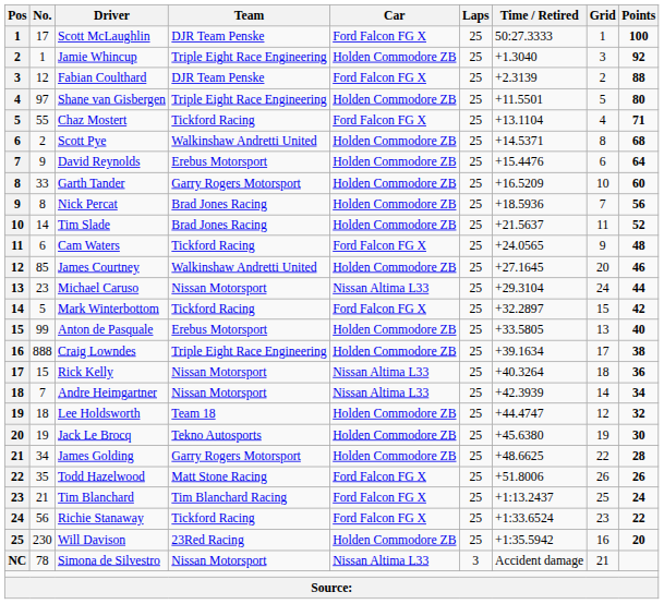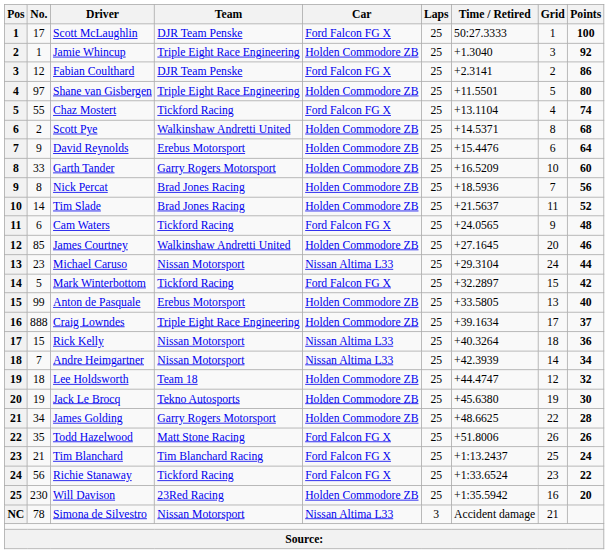 <table class="wikitable" style="font-size:90%;">
 <tr>
 <th>Pos</th>
 <th>No.</th>
 <th>Driver</th>
 <th>Team</th>
 <th>Car</th>
 <th>Laps</th>
 <th>Time / Retired</th>
 <th>Grid</th>
 <th>Points</th>
 </tr>
 <tr>
 <th>1</th>
 <td align="center">17</td>
 <td> <a href='#'>Scott McLaughlin</a></td>
 <td><a href='#'>DJR Team Penske</a></td>
 <td><a href='#'>Ford Falcon FG X</a></td>
 <td align="center">25</td>
 <td>50:27.3333</td>
 <td align="center">1</td>
 <td align="center"><strong>100</strong></td>
 </tr>
 <tr>
 <th>2</th>
 <td align="center">1</td>
 <td> <a href='#'>Jamie Whincup</a></td>
 <td><a href='#'>Triple Eight Race Engineering</a></td>
 <td><a href='#'>Holden Commodore ZB</a></td>
 <td align="center">25</td>
 <td>+1.3040</td>
 <td align="center">3</td>
 <td align="center"><strong>92</strong></td>
 </tr>
 <tr>
 <th>3</th>
 <td align="center">12</td>
 <td> <a href='#'>Fabian Coulthard</a></td>
 <td><a href='#'>DJR Team Penske</a></td>
 <td><a href='#'>Ford Falcon FG X</a></td>
 <td align="center">25</td>
-<td>+2.3139</td>
+<td>+2.3141</td>
 <td align="center">2</td>
-<td align="center"><strong>88</strong></td>
+<td align="center"><strong>86</strong></td>
 </tr>
 <tr>
 <th>4</th>
 <td align="center">97</td>
 <td> <a href='#'>Shane van Gisbergen</a></td>
 <td><a href='#'>Triple Eight Race Engineering</a></td>
 <td><a href='#'>Holden Commodore ZB</a></td>
 <td align="center">25</td>
 <td>+11.5501</td>
 <td align="center">5</td>
 <td align="center"><strong>80</strong></td>
 </tr>
 <tr>
 <th>5</th>
 <td align="center">55</td>
 <td> <a href='#'>Chaz Mostert</a></td>
 <td><a href='#'>Tickford Racing</a></td>
 <td><a href='#'>Ford Falcon FG X</a></td>
 <td align="center">25</td>
 <td>+13.1104</td>
 <td align="center">4</td>
-<td align="center"><strong>71</strong></td>
+<td align="center"><strong>74</strong></td>
 </tr>
 <tr>
 <th>6</th>
 <td align="center">2</td>
 <td> <a href='#'>Scott Pye</a></td>
 <td><a href='#'>Walkinshaw Andretti United</a></td>
 <td><a href='#'>Holden Commodore ZB</a></td>
 <td align="center">25</td>
 <td>+14.5371</td>
 <td align="center">8</td>
 <td align="center"><strong>68</strong></td>
 </tr>
 <tr>
 <th>7</th>
 <td align="center">9</td>
 <td> <a href='#'>David Reynolds</a></td>
 <td><a href='#'>Erebus Motorsport</a></td>
 <td><a href='#'>Holden Commodore ZB</a></td>
 <td align="center">25</td>
 <td>+15.4476</td>
 <td align="center">6</td>
 <td align="center"><strong>64</strong></td>
 </tr>
 <tr>
 <th>8</th>
 <td align="center">33</td>
 <td> <a href='#'>Garth Tander</a></td>
 <td><a href='#'>Garry Rogers Motorsport</a></td>
 <td><a href='#'>Holden Commodore ZB</a></td>
 <td align="center">25</td>
 <td>+16.5209</td>
 <td align="center">10</td>
 <td align="center"><strong>60</strong></td>
 </tr>
 <tr>
 <th>9</th>
 <td align="center">8</td>
 <td> <a href='#'>Nick Percat</a></td>
 <td><a href='#'>Brad Jones Racing</a></td>
 <td><a href='#'>Holden Commodore ZB</a></td>
 <td align="center">25</td>
 <td>+18.5936</td>
 <td align="center">7</td>
 <td align="center"><strong>56</strong></td>
 </tr>
 <tr>
 <th>10</th>
 <td align="center">14</td>
 <td> <a href='#'>Tim Slade</a></td>
 <td><a href='#'>Brad Jones Racing</a></td>
 <td><a href='#'>Holden Commodore ZB</a></td>
 <td align="center">25</td>
 <td>+21.5637</td>
 <td align="center">11</td>
 <td align="center"><strong>52</strong></td>
 </tr>
 <tr>
 <th>11</th>
 <td align="center">6</td>
 <td> <a href='#'>Cam Waters</a></td>
 <td><a href='#'>Tickford Racing</a></td>
 <td><a href='#'>Ford Falcon FG X</a></td>
 <td align="center">25</td>
 <td>+24.0565</td>
 <td align="center">9</td>
 <td align="center"><strong>48</strong></td>
 </tr>
 <tr>
 <th>12</th>
 <td align="center">85</td>
 <td> <a href='#'>James Courtney</a></td>
 <td><a href='#'>Walkinshaw Andretti United</a></td>
 <td><a href='#'>Holden Commodore ZB</a></td>
 <td align="center">25</td>
 <td>+27.1645</td>
 <td align="center">20</td>
 <td align="center"><strong>46</strong></td>
 </tr>
 <tr>
 <th>13</th>
 <td align="center">23</td>
 <td> <a href='#'>Michael Caruso</a></td>
 <td><a href='#'>Nissan Motorsport</a></td>
 <td><a href='#'>Nissan Altima L33</a></td>
 <td align="center">25</td>
 <td>+29.3104</td>
 <td align="center">24</td>
 <td align="center"><strong>44</strong></td>
 </tr>
 <tr>
 <th>14</th>
 <td align="center">5</td>
 <td> <a href='#'>Mark Winterbottom</a></td>
 <td><a href='#'>Tickford Racing</a></td>
 <td><a href='#'>Ford Falcon FG X</a></td>
 <td align="center">25</td>
 <td>+32.2897</td>
 <td align="center">15</td>
 <td align="center"><strong>42</strong></td>
 </tr>
 <tr>
 <th>15</th>
 <td align="center">99</td>
 <td> <a href='#'>Anton de Pasquale</a></td>
 <td><a href='#'>Erebus Motorsport</a></td>
 <td><a href='#'>Holden Commodore ZB</a></td>
 <td align="center">25</td>
 <td>+33.5805</td>
 <td align="center">13</td>
 <td align="center"><strong>40</strong></td>
 </tr>
 <tr>
 <th>16</th>
 <td align="center">888</td>
 <td> <a href='#'>Craig Lowndes</a></td>
 <td><a href='#'>Triple Eight Race Engineering</a></td>
 <td><a href='#'>Holden Commodore ZB</a></td>
 <td align="center">25</td>
 <td>+39.1634</td>
 <td align="center">17</td>
-<td align="center"><strong>38</strong></td>
+<td align="center"><strong>37</strong></td>
 </tr>
 <tr>
 <th>17</th>
 <td align="center">15</td>
 <td> <a href='#'>Rick Kelly</a></td>
 <td><a href='#'>Nissan Motorsport</a></td>
 <td><a href='#'>Nissan Altima L33</a></td>
 <td align="center">25</td>
 <td>+40.3264</td>
 <td align="center">18</td>
 <td align="center"><strong>36</strong></td>
 </tr>
 <tr>
 <th>18</th>
 <td align="center">7</td>
 <td> <a href='#'>Andre Heimgartner</a></td>
 <td><a href='#'>Nissan Motorsport</a></td>
 <td><a href='#'>Nissan Altima L33</a></td>
 <td align="center">25</td>
 <td>+42.3939</td>
 <td align="center">14</td>
 <td align="center"><strong>34</strong></td>
 </tr>
 <tr>
 <th>19</th>
 <td align="center">18</td>
 <td> <a href='#'>Lee Holdsworth</a></td>
 <td><a href='#'>Team 18</a></td>
 <td><a href='#'>Holden Commodore ZB</a></td>
 <td align="center">25</td>
 <td>+44.4747</td>
 <td align="center">12</td>
 <td align="center"><strong>32</strong></td>
 </tr>
 <tr>
 <th>20</th>
 <td align="center">19</td>
 <td> <a href='#'>Jack Le Brocq</a></td>
 <td><a href='#'>Tekno Autosports</a></td>
 <td><a href='#'>Holden Commodore ZB</a></td>
 <td align="center">25</td>
 <td>+45.6380</td>
 <td align="center">19</td>
 <td align="center"><strong>30</strong></td>
 </tr>
 <tr>
 <th>21</th>
 <td align="center">34</td>
 <td> <a href='#'>James Golding</a></td>
 <td><a href='#'>Garry Rogers Motorsport</a></td>
 <td><a href='#'>Holden Commodore ZB</a></td>
 <td align="center">25</td>
 <td>+48.6625</td>
 <td align="center">22</td>
 <td align="center"><strong>28</strong></td>
 </tr>
 <tr>
 <th>22</th>
 <td align="center">35</td>
 <td> <a href='#'>Todd Hazelwood</a></td>
 <td><a href='#'>Matt Stone Racing</a></td>
 <td><a href='#'>Ford Falcon FG X</a></td>
 <td align="center">25</td>
 <td>+51.8006</td>
 <td align="center">26</td>
 <td align="center"><strong>26</strong></td>
 </tr>
 <tr>
 <th>23</th>
 <td align="center">21</td>
 <td> <a href='#'>Tim Blanchard</a></td>
 <td><a href='#'>Tim Blanchard Racing</a></td>
 <td><a href='#'>Ford Falcon FG X</a></td>
 <td align="center">25</td>
 <td>+1:13.2437</td>
 <td align="center">25</td>
 <td align="center"><strong>24</strong></td>
 </tr>
 <tr>
 <th>24</th>
 <td align="center">56</td>
 <td> <a href='#'>Richie Stanaway</a></td>
 <td><a href='#'>Tickford Racing</a></td>
 <td><a href='#'>Ford Falcon FG X</a></td>
 <td align="center">25</td>
 <td>+1:33.6524</td>
 <td align="center">23</td>
 <td align="center"><strong>22</strong></td>
 </tr>
 <tr>
 <th>25</th>
 <td align="center">230</td>
 <td> <a href='#'>Will Davison</a></td>
 <td><a href='#'>23Red Racing</a></td>
 <td><a href='#'>Holden Commodore ZB</a></td>
 <td align="center">25</td>
 <td>+1:35.5942</td>
 <td align="center">16</td>
 <td align="center"><strong>20</strong></td>
 </tr>
 <tr>
 <th>NC</th>
 <td align="center">78</td>
 <td> <a href='#'>Simona de Silvestro</a></td>
 <td><a href='#'>Nissan Motorsport</a></td>
 <td><a href='#'>Nissan Altima L33</a></td>
 <td align="center">3</td>
 <td>Accident damage</td>
 <td align="center">21</td>
 <td align="center"></td>
 </tr>
 <tr>
 <td colspan="9" align="center"></td>
 </tr>
 <tr>
 <th colspan="9">Source:</th>
 </tr>
 </table>
